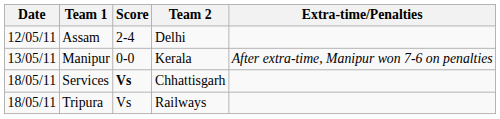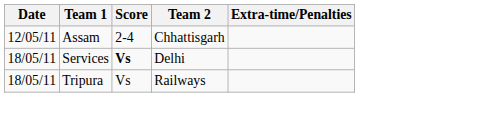 <table class="wikitable">
 <tr>
 <th>Date</th>
 <th>Team 1</th>
 <th>Score</th>
 <th>Team 2</th>
 <th>Extra-time/Penalties</th>
 </tr>
 <tr>
 <td>12/05/11</td>
 <td>Assam</td>
 <td>2-4</td>
-<td>Delhi</td>
+<td>Chhattisgarh</td>
 <td></td>
-</tr>
-<tr>
-<td>13/05/11</td>
-<td>Manipur</td>
-<td>0-0</td>
-<td>Kerala</td>
-<td><em>After extra-time, Manipur won 7-6 on penalties</em></td>
 </tr>
 <tr>
 <td>18/05/11</td>
 <td>Services</td>
 <td><strong>Vs</strong></td>
-<td>Chhattisgarh</td>
+<td>Delhi</td>
 <td></td>
 </tr>
 <tr>
 <td>18/05/11</td>
 <td>Tripura</td>
 <td>Vs</td>
 <td>Railways</td>
 <td></td>
 </tr>
 </table>
